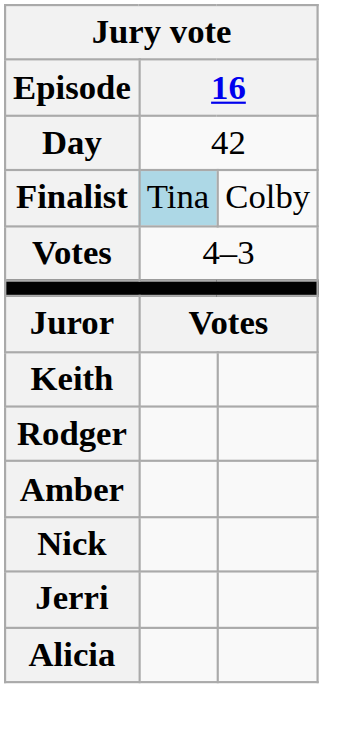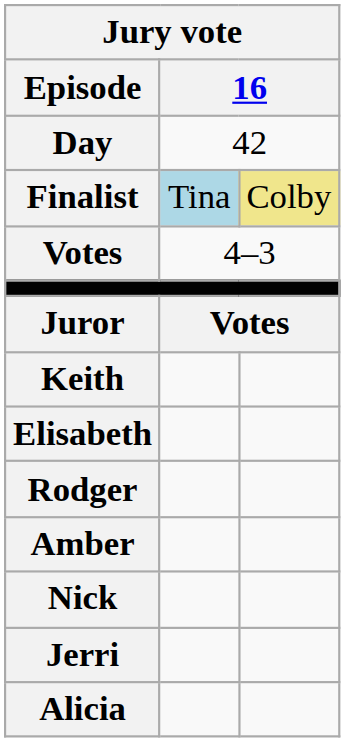 <table class="wikitable nowrap" style="text-align:center;">
 <tr>
 <th colspan="3">Jury vote</th>
 </tr>
 <tr>
 <th>Episode</th>
 <th colspan="2"><a href='#'>16</a></th>
 </tr>
 <tr>
 <th>Day</th>
 <td colspan="2">42</td>
 </tr>
 <tr>
 <th>Finalist</th>
 <td style="background: lightblue;">Tina</td>
-<td>Colby</td>
+<td style="background: khaki;">Colby</td>
 </tr>
 <tr>
 <th>Votes</th>
 <td colspan="2">4–3</td>
 </tr>
 <tr>
 <td style="background-color:black;" colspan="3"></td>
 </tr>
 <tr>
 <th>Juror</th>
 <th colspan="2">Votes</th>
 </tr>
 <tr>
 <th>Keith</th>
+<td></td>
+<td></td>
+</tr>
+<tr>
+<th>Elisabeth</th>
 <td></td>
 <td></td>
 </tr>
 <tr>
 <th>Rodger</th>
 <td></td>
 <td></td>
 </tr>
 <tr>
 <th>Amber</th>
 <td></td>
 <td></td>
 </tr>
 <tr>
 <th>Nick</th>
 <td></td>
 <td></td>
 </tr>
 <tr>
 <th>Jerri</th>
 <td></td>
 <td></td>
 </tr>
 <tr>
 <th>Alicia</th>
 <td></td>
 <td></td>
 </tr>
 </table>
